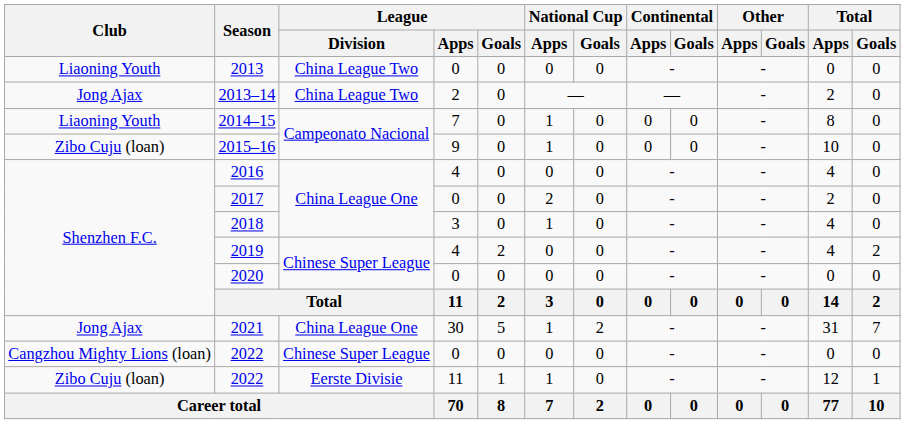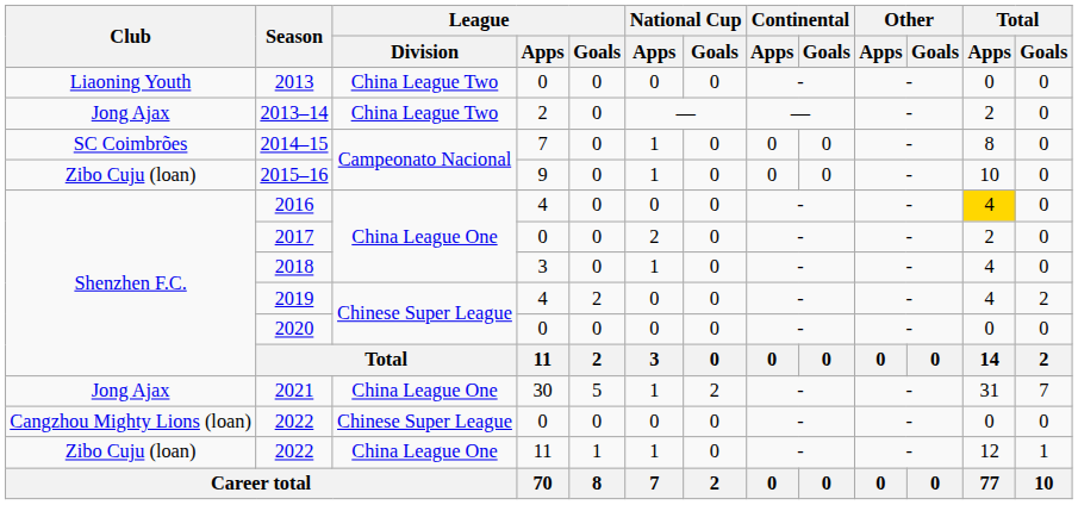 <table class="wikitable" style="text-align: center">
 <tr>
 <th rowspan="2">Club</th>
 <th rowspan="2">Season</th>
 <th colspan="3">League</th>
 <th colspan="2">National Cup</th>
 <th colspan="2">Continental</th>
 <th colspan="2">Other</th>
 <th colspan="2">Total</th>
 </tr>
 <tr>
 <th>Division</th>
 <th>Apps</th>
 <th>Goals</th>
 <th>Apps</th>
 <th>Goals</th>
 <th>Apps</th>
 <th>Goals</th>
 <th>Apps</th>
 <th>Goals</th>
 <th>Apps</th>
 <th>Goals</th>
 </tr>
 <tr>
 <td><a href='#'>Liaoning Youth</a></td>
 <td><a href='#'>2013</a></td>
 <td><a href='#'>China League Two</a></td>
 <td>0</td>
 <td>0</td>
 <td>0</td>
 <td>0</td>
 <td colspan="2">-</td>
 <td colspan="2">-</td>
 <td>0</td>
 <td>0</td>
 </tr>
 <tr>
 <td><a href='#'>Jong Ajax</a></td>
 <td><a href='#'>2013–14</a></td>
 <td><a href='#'>China League Two</a></td>
 <td>2</td>
 <td>0</td>
 <td colspan=2>—</td>
 <td colspan=2>—</td>
 <td colspan="2">-</td>
 <td>2</td>
 <td>0</td>
 </tr>
 <tr>
-<td><a href='#'>Liaoning Youth</a></td>
+<td><a href='#'>SC Coimbrões</a></td>
 <td><a href='#'>2014–15</a></td>
 <td rowspan=2><a href='#'>Campeonato Nacional</a></td>
 <td>7</td>
 <td>0</td>
 <td>1</td>
 <td>0</td>
 <td>0</td>
 <td>0</td>
 <td colspan="2">-</td>
 <td>8</td>
 <td>0</td>
 </tr>
 <tr>
 <td><a href='#'>Zibo Cuju</a> (loan)</td>
 <td><a href='#'>2015–16</a></td>
 <td>9</td>
 <td>0</td>
 <td>1</td>
 <td>0</td>
 <td>0</td>
 <td>0</td>
 <td colspan="2">-</td>
 <td>10</td>
 <td>0</td>
 </tr>
 <tr>
 <td rowspan=6><a href='#'>Shenzhen F.C.</a></td>
 <td><a href='#'>2016</a></td>
 <td rowspan="3"><a href='#'>China League One</a></td>
 <td>4</td>
 <td>0</td>
 <td>0</td>
 <td>0</td>
 <td colspan="2">-</td>
 <td colspan="2">-</td>
-<td>4</td>
+<td style="background: gold;">4</td>
 <td>0</td>
 </tr>
 <tr>
 <td><a href='#'>2017</a></td>
 <td>0</td>
 <td>0</td>
 <td>2</td>
 <td>0</td>
 <td colspan="2">-</td>
 <td colspan="2">-</td>
 <td>2</td>
 <td>0</td>
 </tr>
 <tr>
 <td><a href='#'>2018</a></td>
 <td>3</td>
 <td>0</td>
 <td>1</td>
 <td>0</td>
 <td colspan="2">-</td>
 <td colspan="2">-</td>
 <td>4</td>
 <td>0</td>
 </tr>
 <tr>
 <td><a href='#'>2019</a></td>
 <td rowspan=2><a href='#'>Chinese Super League</a></td>
 <td>4</td>
 <td>2</td>
 <td>0</td>
 <td>0</td>
 <td colspan="2">-</td>
 <td colspan="2">-</td>
 <td>4</td>
 <td>2</td>
 </tr>
 <tr>
 <td><a href='#'>2020</a></td>
 <td>0</td>
 <td>0</td>
 <td>0</td>
 <td>0</td>
 <td colspan="2">-</td>
 <td colspan="2">-</td>
 <td>0</td>
 <td>0</td>
 </tr>
 <tr>
 <th colspan=2>Total</th>
 <th>11</th>
 <th>2</th>
 <th>3</th>
 <th>0</th>
 <th>0</th>
 <th>0</th>
 <th>0</th>
 <th>0</th>
 <th>14</th>
 <th>2</th>
 </tr>
 <tr>
 <td><a href='#'>Jong Ajax</a></td>
 <td><a href='#'>2021</a></td>
 <td><a href='#'>China League One</a></td>
 <td>30</td>
 <td>5</td>
 <td>1</td>
 <td>2</td>
 <td colspan="2">-</td>
 <td colspan="2">-</td>
 <td>31</td>
 <td>7</td>
 </tr>
 <tr>
 <td><a href='#'>Cangzhou Mighty Lions</a> (loan)</td>
 <td><a href='#'>2022</a></td>
 <td><a href='#'>Chinese Super League</a></td>
 <td>0</td>
 <td>0</td>
 <td>0</td>
 <td>0</td>
 <td colspan="2">-</td>
 <td colspan="2">-</td>
 <td>0</td>
 <td>0</td>
 </tr>
 <tr>
 <td><a href='#'>Zibo Cuju</a> (loan)</td>
 <td><a href='#'>2022</a></td>
-<td><a href='#'>Eerste Divisie</a></td>
+<td><a href='#'>China League One</a></td>
 <td>11</td>
 <td>1</td>
 <td>1</td>
 <td>0</td>
 <td colspan="2">-</td>
 <td colspan="2">-</td>
 <td>12</td>
 <td>1</td>
 </tr>
 <tr>
 <th colspan=3>Career total</th>
 <th>70</th>
 <th>8</th>
 <th>7</th>
 <th>2</th>
 <th>0</th>
 <th>0</th>
 <th>0</th>
 <th>0</th>
 <th>77</th>
 <th>10</th>
 </tr>
 </table>
